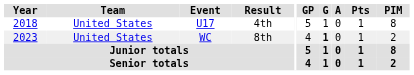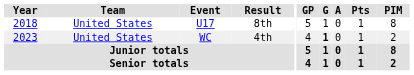 <table border="0" cellpadding="1" cellspacing="0" ID="Table3" style="text-align:center; width:40em">
 <tr ALIGN="center" bgcolor="#e0e0e0">
 <th>Year</th>
 <th>Team</th>
 <th>Event</th>
 <th>Result</th>
 <th rowspan="99" bgcolor="#ffffff"></th>
 <th>GP</th>
 <th>G</th>
 <th>A</th>
 <th>Pts</th>
 <th>PIM</th>
 </tr>
 <tr>
 <td><a href='#'>2018</a></td>
 <td><a href='#'>United States</a></td>
 <td><a href='#'>U17</a></td>
-<td>4th</td>
+<td>8th</td>
 <td>5</td>
 <td>1</td>
 <td>0</td>
 <td>1</td>
 <td>8</td>
 </tr>
 <tr bgcolor="#f0f0f0">
 <td><a href='#'>2023</a></td>
 <td><a href='#'>United States</a></td>
 <td><a href='#'>WC</a></td>
-<td>8th</td>
+<td>4th</td>
 <td>4</td>
 <td><strong>1</strong></td>
 <td>0</td>
 <td>1</td>
 <td>2</td>
 </tr>
 <tr bgcolor="#e0e0e0">
 <th colspan="4">Junior totals</th>
 <th>5</th>
 <th>1</th>
 <th>0</th>
 <th>1</th>
 <th>8</th>
 </tr>
 <tr bgcolor="#e0e0e0">
 <th colspan="4">Senior totals</th>
 <th>4</th>
 <th>1</th>
 <th>0</th>
 <th>1</th>
 <th>2</th>
 </tr>
 </table>
